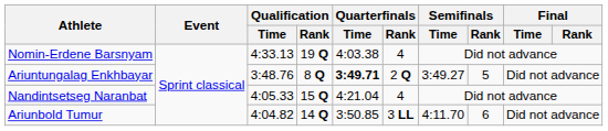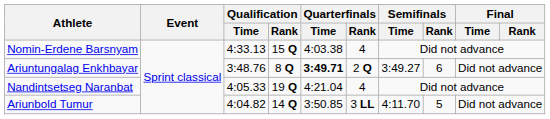 <table class="wikitable" style="font-size:90%">
 <tr>
 <th rowspan=2>Athlete</th>
 <th rowspan=2>Event</th>
 <th colspan=2>Qualification</th>
 <th colspan=2>Quarterfinals</th>
 <th colspan=2>Semifinals</th>
 <th colspan=2>Final</th>
 </tr>
 <tr style="font-size:95%">
 <th>Time</th>
 <th>Rank</th>
 <th>Time</th>
 <th>Rank</th>
 <th>Time</th>
 <th>Rank</th>
 <th>Time</th>
 <th>Rank</th>
 </tr>
 <tr align=center>
 <td align=left><a href='#'>Nomin-Erdene Barsnyam</a></td>
 <td align=left rowspan=4><a href='#'>Sprint classical</a></td>
 <td>4:33.13</td>
-<td>19 <strong>Q</strong></td>
+<td>15 <strong>Q</strong></td>
 <td>4:03.38</td>
 <td>4</td>
 <td colspan=4>Did not advance</td>
 </tr>
 <tr align=center>
 <td align=left><a href='#'>Ariuntungalag Enkhbayar</a></td>
 <td>3:48.76</td>
 <td>8 <strong>Q</strong></td>
 <td><strong>3:49.71</strong></td>
 <td>2 <strong>Q</strong></td>
 <td>3:49.27</td>
-<td>5</td>
+<td>6</td>
 <td colspan=2>Did not advance</td>
 </tr>
 <tr align=center>
 <td align=left><a href='#'>Nandintsetseg Naranbat</a></td>
 <td>4:05.33</td>
-<td>15 <strong>Q</strong></td>
+<td>19 <strong>Q</strong></td>
 <td>4:21.04</td>
 <td>4</td>
 <td colspan=4>Did not advance</td>
 </tr>
 <tr align=center>
 <td align=left><a href='#'>Ariunbold Tumur</a></td>
 <td>4:04.82</td>
 <td>14 <strong>Q</strong></td>
 <td>3:50.85</td>
 <td>3 <strong>LL</strong></td>
 <td>4:11.70</td>
-<td>6</td>
+<td>5</td>
 <td colspan=2>Did not advance</td>
 </tr>
 </table>
